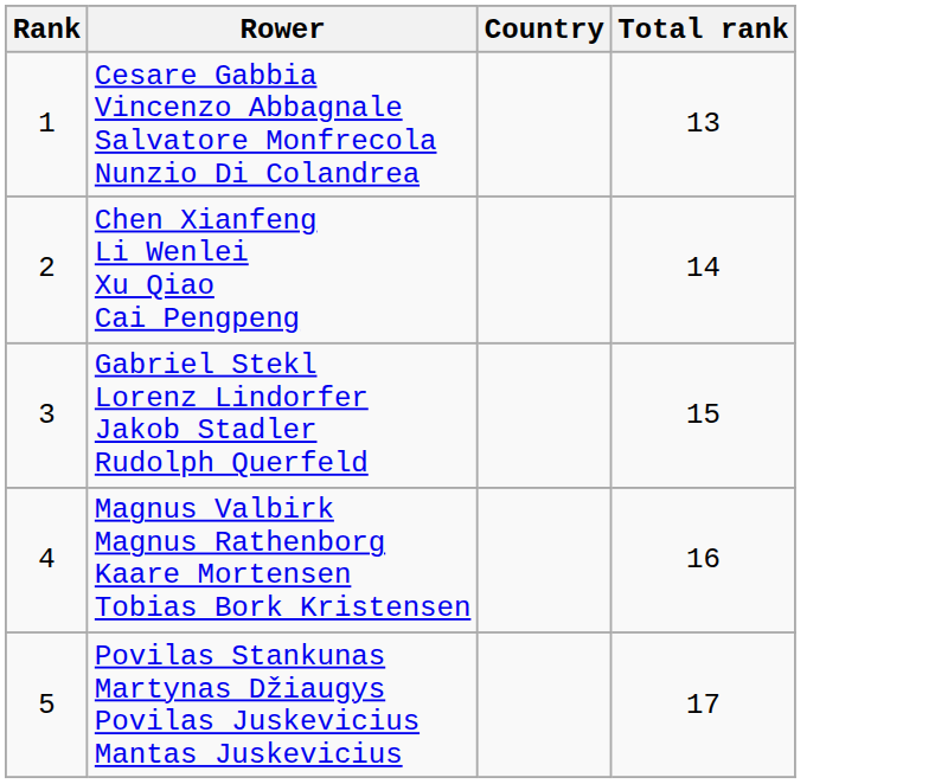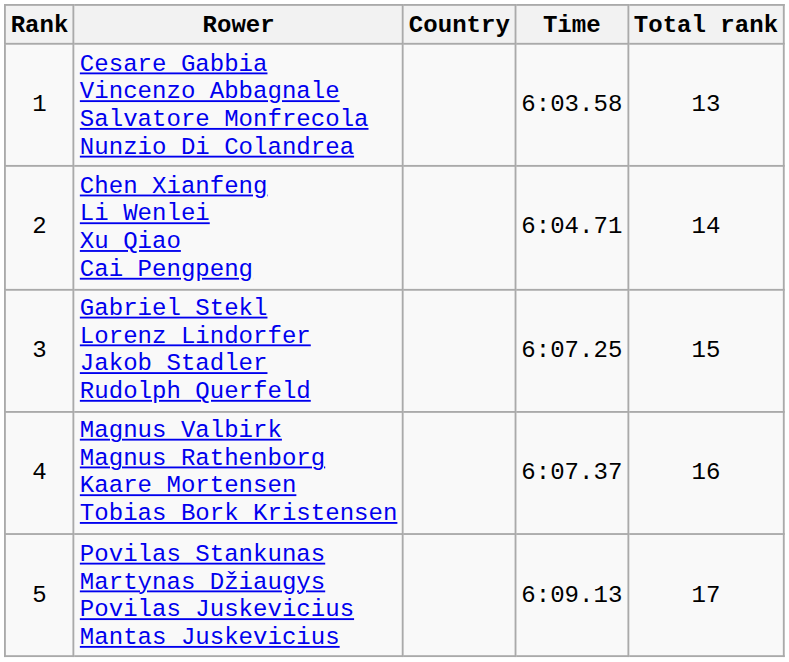 <table class="wikitable" style="text-align:center">
 <tr>
 <th>Rank</th>
 <th>Rower</th>
 <th>Country</th>
+<th>Time</th>
 <th>Total rank</th>
 </tr>
 <tr>
 <td>1</td>
 <td align="left"><a href='#'>Cesare Gabbia</a><br><a href='#'>Vincenzo Abbagnale</a><br><a href='#'>Salvatore Monfrecola</a><br><a href='#'>Nunzio Di Colandrea</a></td>
 <td align="left"></td>
+<td>6:03.58</td>
 <td>13</td>
 </tr>
 <tr>
 <td>2</td>
 <td align="left"><a href='#'>Chen Xianfeng</a><br><a href='#'>Li Wenlei</a><br><a href='#'>Xu Qiao</a><br><a href='#'>Cai Pengpeng</a></td>
 <td align="left"></td>
+<td>6:04.71</td>
 <td>14</td>
 </tr>
 <tr>
 <td>3</td>
 <td align="left"><a href='#'>Gabriel Stekl</a><br><a href='#'>Lorenz Lindorfer</a><br><a href='#'>Jakob Stadler</a><br><a href='#'>Rudolph Querfeld</a></td>
 <td align="left"></td>
+<td>6:07.25</td>
 <td>15</td>
 </tr>
 <tr>
 <td>4</td>
 <td align="left"><a href='#'>Magnus Valbirk</a><br><a href='#'>Magnus Rathenborg</a><br><a href='#'>Kaare Mortensen</a><br><a href='#'>Tobias Bork Kristensen</a></td>
 <td align="left"></td>
+<td>6:07.37</td>
 <td>16</td>
 </tr>
 <tr>
 <td>5</td>
 <td align="left"><a href='#'>Povilas Stankunas</a><br><a href='#'>Martynas Džiaugys</a><br><a href='#'>Povilas Juskevicius</a><br><a href='#'>Mantas Juskevicius</a></td>
 <td align="left"></td>
+<td>6:09.13</td>
 <td>17</td>
 </tr>
 </table>
